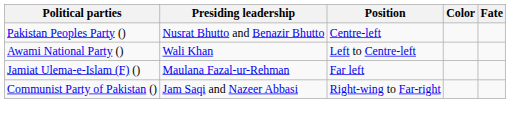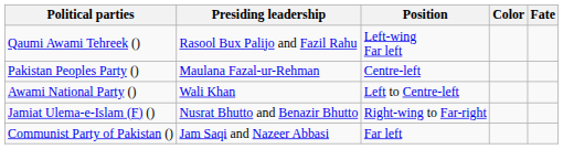 <table class="wikitable sortable">
 <tr>
 <th>Political parties</th>
 <th>Presiding leadership</th>
 <th>Position</th>
 <th>Color</th>
 <th>Fate</th>
 </tr>
 <tr>
+<td><a href='#'>Qaumi Awami Tehreek</a> ()</td>
+<td><a href='#'>Rasool Bux Palijo</a> and <a href='#'>Fazil Rahu</a></td>
+<td><a href='#'>Left-wing</a><br><a href='#'>Far left</a></td>
+<td></td>
+<td></td>
+</tr>
+<tr>
 <td><a href='#'>Pakistan Peoples Party</a> ()</td>
-<td><a href='#'>Nusrat Bhutto</a> and <a href='#'>Benazir Bhutto</a></td>
+<td><a href='#'>Maulana Fazal-ur-Rehman</a></td>
 <td><a href='#'>Centre-left</a></td>
 <td></td>
 <td></td>
 </tr>
 <tr>
 <td><a href='#'>Awami National Party</a> ()</td>
 <td><a href='#'>Wali Khan</a></td>
 <td><a href='#'>Left</a> to <a href='#'>Centre-left</a></td>
 <td></td>
 <td></td>
 </tr>
 <tr>
 <td><a href='#'>Jamiat Ulema-e-Islam (F)</a> ()</td>
-<td><a href='#'>Maulana Fazal-ur-Rehman</a></td>
-<td><a href='#'>Far left</a></td>
+<td><a href='#'>Nusrat Bhutto</a> and <a href='#'>Benazir Bhutto</a></td>
+<td><a href='#'>Right-wing</a> to <a href='#'>Far-right</a></td>
 <td></td>
 <td></td>
 </tr>
 <tr>
 <td><a href='#'>Communist Party of Pakistan</a> ()</td>
 <td><a href='#'>Jam Saqi</a> and <a href='#'>Nazeer Abbasi</a></td>
-<td><a href='#'>Right-wing</a> to <a href='#'>Far-right</a></td>
+<td><a href='#'>Far left</a></td>
 <td></td>
 <td></td>
 </tr>
 </table>
